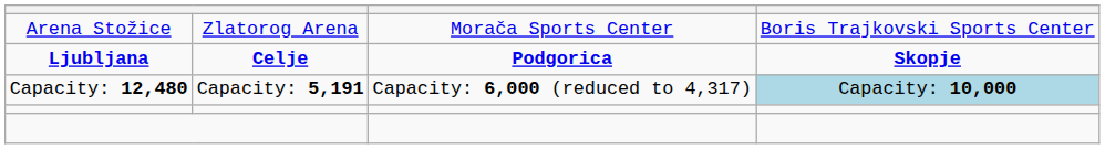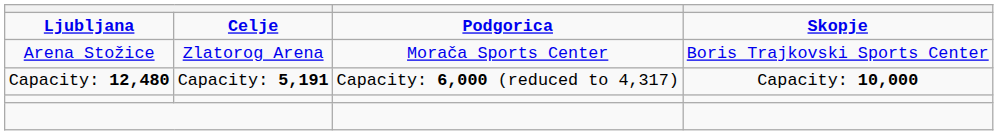 <table class="wikitable" style="text-align:center;">
 <tr>
 <th colspan="2"></th>
 <th></th>
 <th></th>
+</tr>
+<tr>
+<td><strong><a href='#'>Ljubljana</a></strong></td>
+<td><strong><a href='#'>Celje</a></strong></td>
+<td><strong><a href='#'>Podgorica</a></strong></td>
+<td><strong><a href='#'>Skopje</a></strong></td>
 </tr>
 <tr>
 <td><a href='#'>Arena Stožice</a></td>
 <td><a href='#'>Zlatorog Arena</a></td>
 <td><a href='#'>Morača Sports Center</a></td>
 <td><a href='#'>Boris Trajkovski Sports Center</a></td>
 </tr>
 <tr>
-<td><strong><a href='#'>Ljubljana</a></strong></td>
-<td><strong><a href='#'>Celje</a></strong></td>
-<td><strong><a href='#'>Podgorica</a></strong></td>
-<td><strong><a href='#'>Skopje</a></strong></td>
-</tr>
-<tr>
 <td>Capacity: <strong>12,480</strong></td>
 <td>Capacity: <strong>5,191</strong></td>
 <td>Capacity: <strong>6,000</strong> (reduced to 4,317)</td>
-<td style="background: lightblue;">Capacity: <strong>10,000</strong></td>
+<td>Capacity: <strong>10,000</strong></td>
 </tr>
 <tr>
 <td></td>
 <td></td>
 <td></td>
 <td></td>
 </tr>
 <tr>
 <td colspan="2"></td>
 <td><br></td>
 <td><br></td>
 </tr>
 </table>
